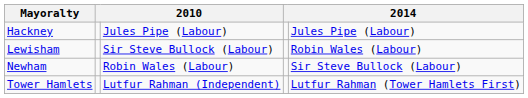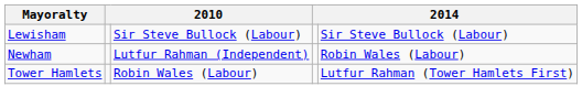 <table class="wikitable" border="1">
 <tr>
 <th scope="col">Mayoralty</th>
 <th colspan=2>2010</th>
 <th colspan=2>2014</th>
 </tr>
 <tr>
-<td><a href='#'>Hackney</a></td>
-<td></td>
-<td><a href='#'>Jules Pipe</a> (<a href='#'>Labour</a>)</td>
-<td></td>
-<td><a href='#'>Jules Pipe</a> (<a href='#'>Labour</a>)</td>
-</tr>
-<tr>
 <td><a href='#'>Lewisham</a></td>
 <td></td>
 <td><a href='#'>Sir Steve Bullock</a> (<a href='#'>Labour</a>)</td>
 <td></td>
-<td><a href='#'>Robin Wales</a> (<a href='#'>Labour</a>)</td>
+<td><a href='#'>Sir Steve Bullock</a> (<a href='#'>Labour</a>)</td>
 </tr>
 <tr>
 <td><a href='#'>Newham</a></td>
 <td></td>
+<td><a href='#'>Lutfur Rahman (Independent)</a></td>
+<td></td>
 <td><a href='#'>Robin Wales</a> (<a href='#'>Labour</a>)</td>
-<td></td>
-<td><a href='#'>Sir Steve Bullock</a> (<a href='#'>Labour</a>)</td>
 </tr>
 <tr>
 <td scope="row" style="text-align: left;"><a href='#'>Tower Hamlets</a></td>
 <td></td>
-<td><a href='#'>Lutfur Rahman (Independent)</a></td>
+<td><a href='#'>Robin Wales</a> (<a href='#'>Labour</a>)</td>
 <td></td>
 <td><a href='#'>Lutfur Rahman</a> (<a href='#'>Tower Hamlets First</a>)</td>
 </tr>
 </table>
